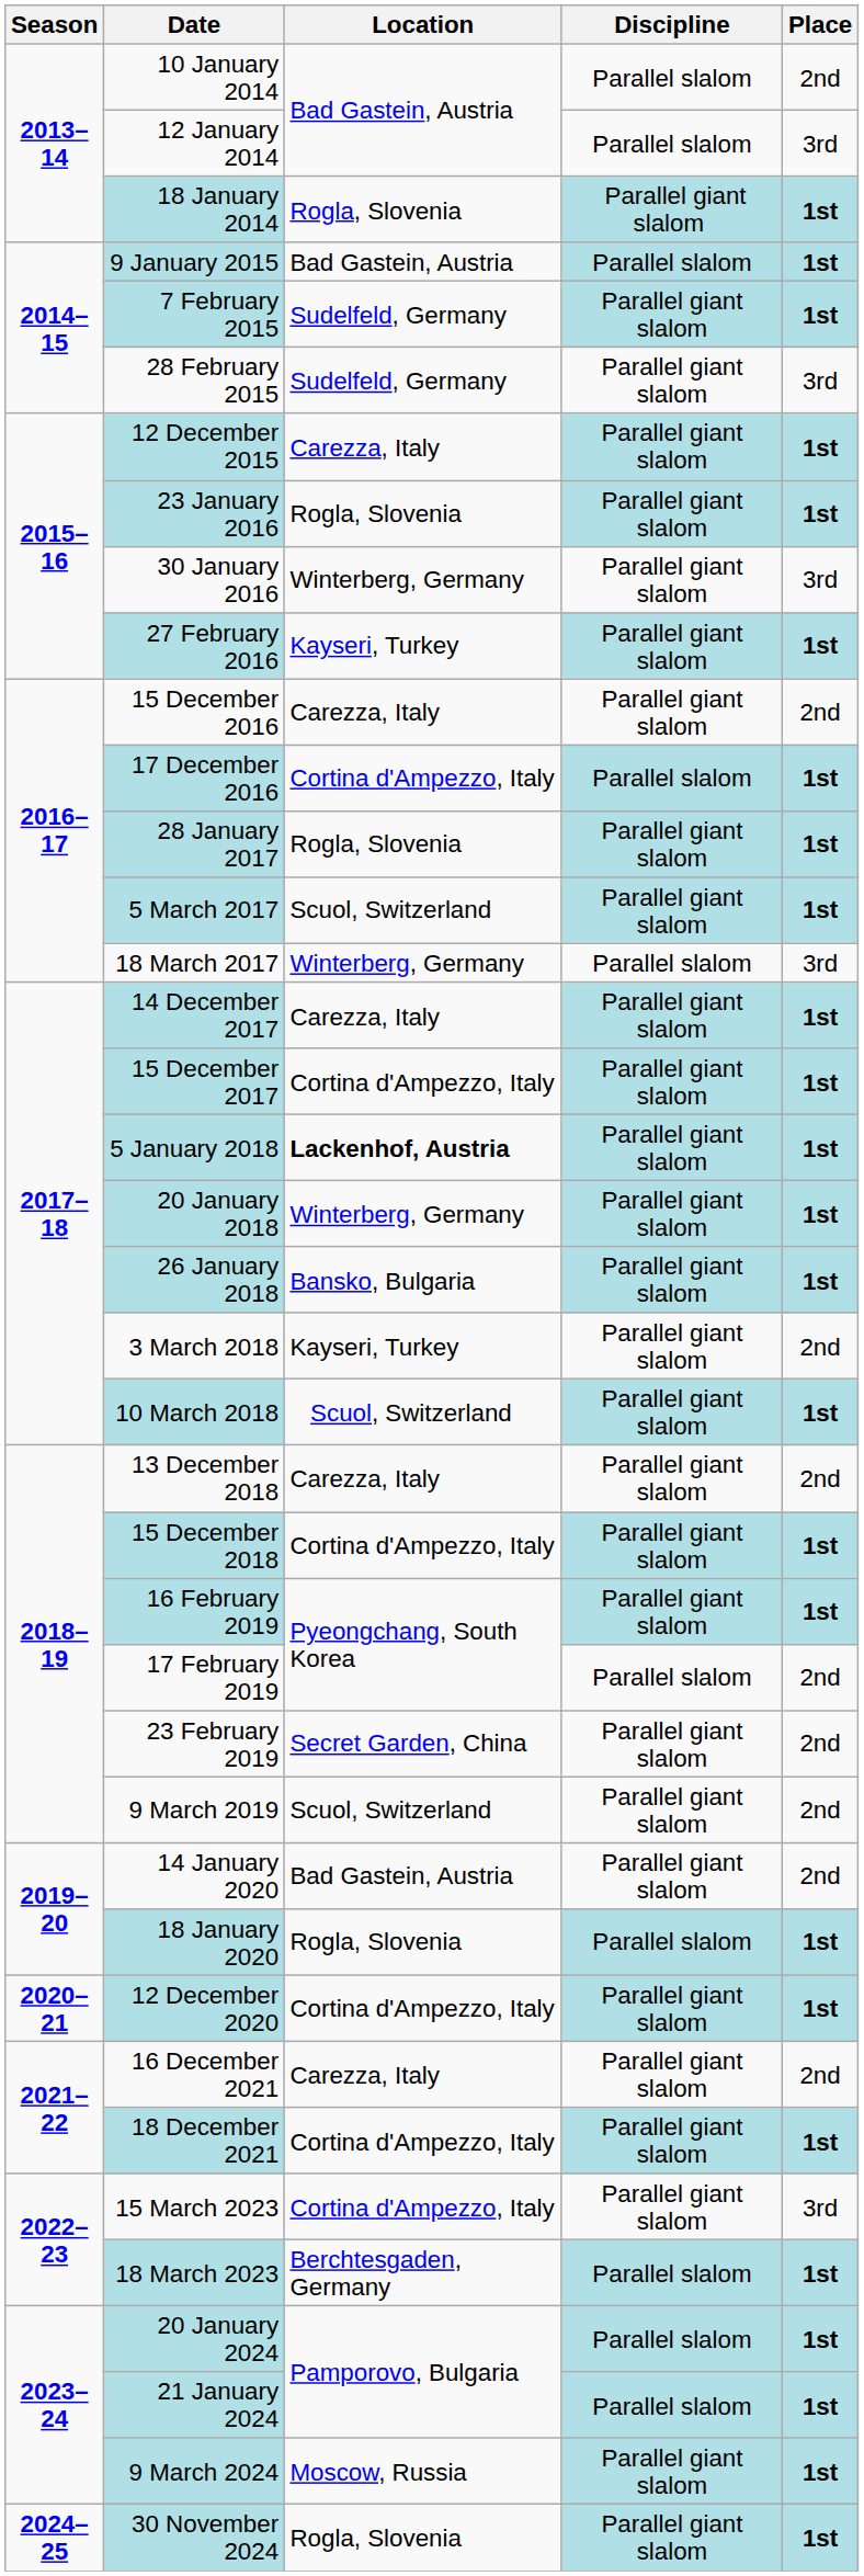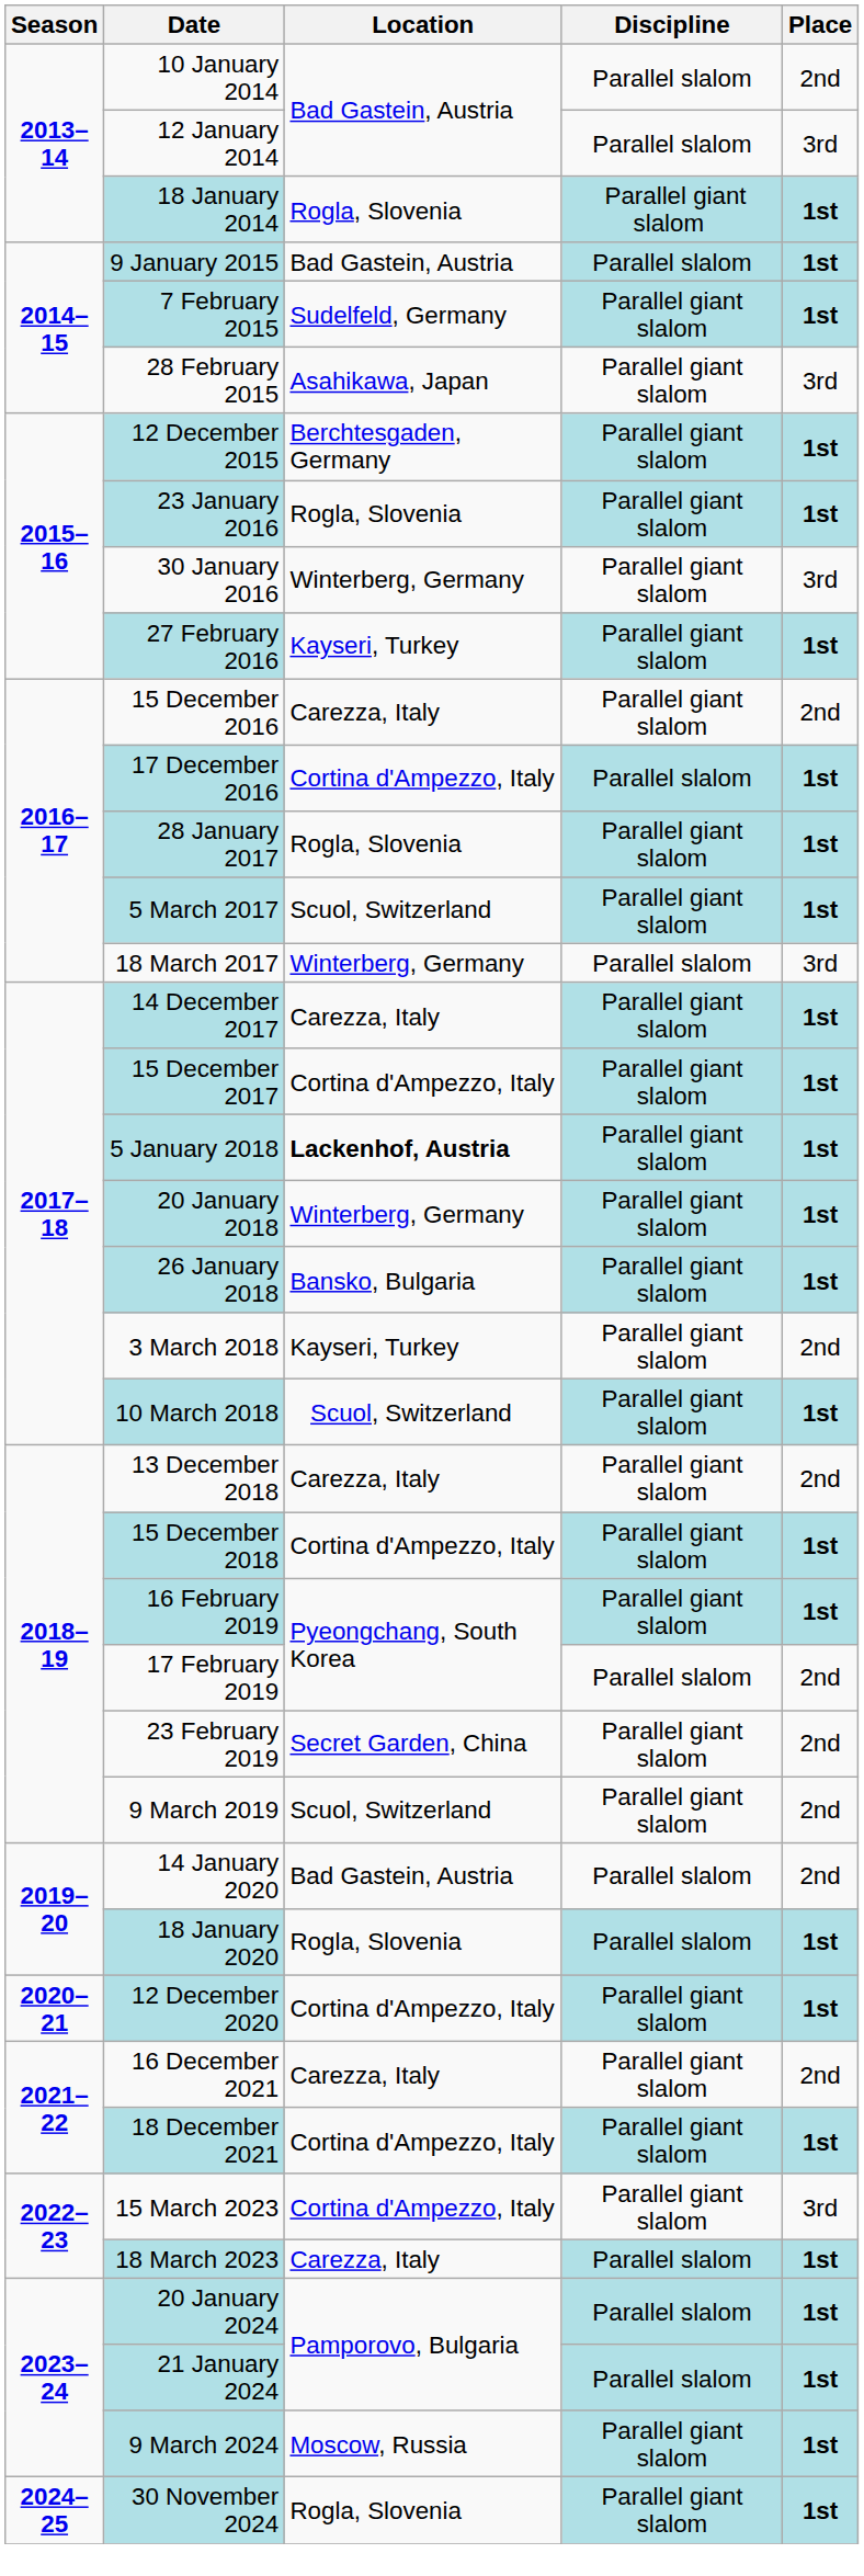 <table class="wikitable sortable"  style="text-align:center; font-size:95%;">
 <tr>
 <th style="width:50px;">Season</th>
 <th style="width:105px;">Date</th>
 <th style="width:165px;">Location</th>
 <th style="width:130px;">Discipline</th>
 <th>Place</th>
 </tr>
 <tr>
 <td rowspan=3 align=center><strong><a href='#'>2013–14</a></strong></td>
 <td align=right>10 January 2014</td>
 <td align=left rowspan=2> <a href='#'>Bad Gastein</a>, Austria</td>
 <td>Parallel slalom</td>
 <td>2nd</td>
 </tr>
 <tr>
 <td align=right>12 January 2014</td>
 <td>Parallel slalom</td>
 <td>3rd</td>
 </tr>
 <tr>
 <td bgcolor="#BOEOE6" align=right>18 January 2014</td>
 <td align=left> <a href='#'>Rogla</a>, Slovenia</td>
 <td bgcolor="#BOEOE6"> Parallel giant slalom </td>
 <td bgcolor="#BOEOE6"><strong>1st</strong></td>
 </tr>
 <tr>
 <td rowspan=3 align=center><strong><a href='#'>2014–15</a></strong></td>
 <td bgcolor="#BOEOE6" align=right>9 January 2015</td>
 <td align=left> Bad Gastein, Austria</td>
 <td bgcolor="#BOEOE6">Parallel slalom</td>
 <td bgcolor="#BOEOE6"><strong>1st</strong></td>
 </tr>
 <tr>
 <td bgcolor="#BOEOE6" align=right>7 February 2015</td>
 <td align=left> <a href='#'>Sudelfeld</a>, Germany</td>
 <td bgcolor="#BOEOE6">Parallel giant slalom</td>
 <td bgcolor="#BOEOE6"><strong>1st</strong></td>
 </tr>
 <tr>
 <td align=right>28 February 2015</td>
-<td align=left> <a href='#'>Sudelfeld</a>, Germany</td>
+<td align=left> <a href='#'>Asahikawa</a>, Japan</td>
 <td>Parallel giant slalom</td>
 <td>3rd</td>
 </tr>
 <tr>
 <td rowspan=4 align=center><strong><a href='#'>2015–16</a></strong></td>
 <td bgcolor="#BOEOE6" align=right>12 December 2015</td>
-<td align=left> <a href='#'>Carezza</a>, Italy</td>
+<td align=left> <a href='#'>Berchtesgaden</a>, Germany</td>
 <td bgcolor="#BOEOE6">Parallel giant slalom</td>
 <td bgcolor="#BOEOE6"><strong>1st</strong></td>
 </tr>
 <tr>
 <td bgcolor="#BOEOE6" align=right>23 January 2016</td>
 <td align=left> Rogla, Slovenia</td>
 <td bgcolor="#BOEOE6">Parallel giant slalom</td>
 <td bgcolor="#BOEOE6"><strong>1st</strong></td>
 </tr>
 <tr>
 <td align=right>30 January 2016</td>
 <td align=left> Winterberg, Germany</td>
 <td>Parallel giant slalom</td>
 <td>3rd</td>
 </tr>
 <tr>
 <td bgcolor="#BOEOE6" align=right>27 February 2016</td>
 <td align=left> <a href='#'>Kayseri</a>, Turkey</td>
 <td bgcolor="#BOEOE6">Parallel giant slalom</td>
 <td bgcolor="#BOEOE6"><strong>1st</strong></td>
 </tr>
 <tr>
 <td rowspan=5 align=center><strong><a href='#'>2016–17</a></strong></td>
 <td align=right>15 December 2016</td>
 <td align=left> Carezza, Italy</td>
 <td>Parallel giant slalom</td>
 <td>2nd</td>
 </tr>
 <tr>
 <td bgcolor="#BOEOE6" align=right>17 December 2016</td>
 <td align=left> <a href='#'>Cortina d'Ampezzo</a>, Italy</td>
 <td bgcolor="#BOEOE6">Parallel slalom</td>
 <td bgcolor="#BOEOE6"><strong>1st</strong></td>
 </tr>
 <tr>
 <td bgcolor="#BOEOE6" align=right>28 January 2017</td>
 <td align=left> Rogla, Slovenia</td>
 <td bgcolor="#BOEOE6">Parallel giant slalom</td>
 <td bgcolor="#BOEOE6"><strong>1st</strong></td>
 </tr>
 <tr>
 <td bgcolor="#BOEOE6" align=right>5 March 2017</td>
 <td align=left> Scuol, Switzerland</td>
 <td bgcolor="#BOEOE6">Parallel giant slalom</td>
 <td bgcolor="#BOEOE6"><strong>1st</strong></td>
 </tr>
 <tr>
 <td align=right>18 March 2017</td>
 <td align=left> <a href='#'>Winterberg</a>, Germany</td>
 <td>Parallel slalom</td>
 <td>3rd</td>
 </tr>
 <tr>
 <td rowspan=7 align=center><strong><a href='#'>2017–18</a></strong></td>
 <td bgcolor="#BOEOE6" align=right>14 December 2017</td>
 <td align=left> Carezza, Italy</td>
 <td bgcolor="#BOEOE6">Parallel giant slalom</td>
 <td bgcolor="#BOEOE6"><strong>1st</strong></td>
 </tr>
 <tr>
 <td bgcolor="#BOEOE6" align=right>15 December 2017</td>
 <td align=left> Cortina d'Ampezzo, Italy</td>
 <td bgcolor="#BOEOE6">Parallel giant slalom</td>
 <td bgcolor="#BOEOE6"><strong>1st</strong></td>
 </tr>
 <tr>
 <td bgcolor="#BOEOE6" align=right>5 January 2018</td>
 <td align=left><strong> Lackenhof, Austria</strong></td>
 <td bgcolor="#BOEOE6">Parallel giant slalom</td>
 <td bgcolor="#BOEOE6"><strong>1st</strong></td>
 </tr>
 <tr>
 <td bgcolor="#BOEOE6" align=right>20 January 2018</td>
 <td align=left> <a href='#'>Winterberg</a>, Germany</td>
 <td bgcolor="#BOEOE6">Parallel giant slalom</td>
 <td bgcolor="#BOEOE6"><strong>1st</strong></td>
 </tr>
 <tr>
 <td bgcolor="#BOEOE6" align=right>26 January 2018</td>
 <td align=left> <a href='#'>Bansko</a>, Bulgaria</td>
 <td bgcolor="#BOEOE6">Parallel giant slalom</td>
 <td bgcolor="#BOEOE6"><strong>1st</strong></td>
 </tr>
 <tr>
 <td align=right>3 March 2018</td>
 <td align=left> Kayseri, Turkey</td>
 <td>Parallel giant slalom</td>
 <td>2nd</td>
 </tr>
 <tr>
 <td bgcolor="#BOEOE6" align=right>10 March 2018</td>
 <td align=left>   <a href='#'>Scuol</a>, Switzerland</td>
 <td bgcolor="#BOEOE6">Parallel giant slalom</td>
 <td bgcolor="#BOEOE6"><strong>1st</strong></td>
 </tr>
 <tr>
 <td rowspan=6 align=center><strong><a href='#'>2018–19</a></strong></td>
 <td align=right>13 December 2018</td>
 <td align=left> Carezza, Italy</td>
 <td>Parallel giant slalom</td>
 <td>2nd</td>
 </tr>
 <tr>
 <td bgcolor="#BOEOE6" align=right>15 December 2018</td>
 <td align=left> Cortina d'Ampezzo, Italy</td>
 <td bgcolor="#BOEOE6">Parallel giant slalom</td>
 <td bgcolor="#BOEOE6"><strong>1st</strong></td>
 </tr>
 <tr>
 <td bgcolor="#BOEOE6" align=right>16 February 2019</td>
 <td align=left rowspan=2> <a href='#'>Pyeongchang</a>, South Korea</td>
 <td bgcolor="#BOEOE6">Parallel giant slalom</td>
 <td bgcolor="#BOEOE6"><strong>1st</strong></td>
 </tr>
 <tr>
 <td align=right>17 February 2019</td>
 <td>Parallel slalom</td>
 <td>2nd</td>
 </tr>
 <tr>
 <td align=right>23 February 2019</td>
 <td align=left> <a href='#'>Secret Garden</a>, China</td>
 <td>Parallel giant slalom</td>
 <td>2nd</td>
 </tr>
 <tr>
 <td align=right>9 March 2019</td>
 <td align=left> Scuol, Switzerland</td>
 <td>Parallel giant slalom</td>
 <td>2nd</td>
 </tr>
 <tr>
 <td rowspan=2 align=center><strong><a href='#'>2019–20</a></strong></td>
 <td align=right>14 January 2020</td>
 <td align=left> Bad Gastein, Austria</td>
-<td>Parallel giant slalom</td>
+<td>Parallel slalom</td>
 <td>2nd</td>
 </tr>
 <tr>
 <td bgcolor="#BOEOE6" align=right>18 January 2020</td>
 <td align=left> Rogla, Slovenia</td>
 <td bgcolor="#BOEOE6">Parallel slalom</td>
 <td bgcolor="#BOEOE6"><strong>1st</strong></td>
 </tr>
 <tr>
 <td rowspan=1 align=center><strong><a href='#'>2020–21</a></strong></td>
 <td bgcolor="#BOEOE6" align=right>12 December 2020</td>
 <td align=left> Cortina d'Ampezzo, Italy</td>
 <td bgcolor="#BOEOE6">Parallel giant slalom</td>
 <td bgcolor="#BOEOE6"><strong>1st</strong></td>
 </tr>
 <tr>
 <td rowspan=2 align=center><strong><a href='#'>2021–22</a></strong></td>
 <td align=right>16 December 2021</td>
 <td align=left> Carezza, Italy</td>
 <td>Parallel giant slalom</td>
 <td>2nd</td>
 </tr>
 <tr>
 <td bgcolor="#BOEOE6" align=right>18 December 2021</td>
 <td align=left> Cortina d'Ampezzo, Italy</td>
 <td bgcolor="#BOEOE6">Parallel giant slalom</td>
 <td bgcolor="#BOEOE6"><strong>1st</strong></td>
 </tr>
 <tr>
 <td rowspan=2 align=center><strong><a href='#'>2022–23</a></strong></td>
 <td align=right>15 March 2023</td>
 <td align=left> <a href='#'>Cortina d'Ampezzo</a>, Italy</td>
 <td>Parallel giant slalom</td>
 <td>3rd</td>
 </tr>
 <tr>
 <td bgcolor="#BOEOE6" align=right>18 March 2023</td>
-<td align=left> <a href='#'>Berchtesgaden</a>, Germany</td>
+<td align=left> <a href='#'>Carezza</a>, Italy</td>
 <td bgcolor="#BOEOE6">Parallel slalom</td>
 <td bgcolor="#BOEOE6"><strong>1st</strong></td>
 </tr>
 <tr>
 <td rowspan=3 align=center><strong><a href='#'>2023–24</a></strong></td>
 <td align=right bgcolor="#BOEOE6">20 January 2024</td>
 <td align=left rowspan=2> <a href='#'>Pamporovo</a>, Bulgaria</td>
 <td bgcolor="#BOEOE6">Parallel slalom</td>
 <td bgcolor="#BOEOE6"><strong>1st</strong></td>
 </tr>
 <tr>
 <td align=right bgcolor="#BOEOE6">21 January 2024</td>
 <td bgcolor="#BOEOE6">Parallel slalom</td>
 <td bgcolor="#BOEOE6"><strong>1st</strong></td>
 </tr>
 <tr>
 <td bgcolor="#BOEOE6" align=right>9 March 2024</td>
 <td align=left> <a href='#'>Moscow</a>, Russia</td>
 <td bgcolor="#BOEOE6">Parallel giant slalom</td>
 <td bgcolor="#BOEOE6"><strong>1st</strong></td>
 </tr>
 <tr>
 <td rowspan=1 align=center><strong><a href='#'>2024–25</a></strong></td>
 <td align=right bgcolor="#BOEOE6">30 November 2024</td>
 <td align=left> Rogla, Slovenia</td>
 <td bgcolor="#BOEOE6">Parallel giant slalom</td>
 <td bgcolor="#BOEOE6"><strong>1st</strong></td>
 </tr>
 </table>
